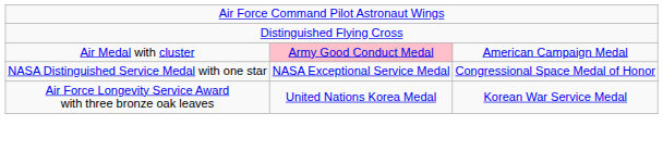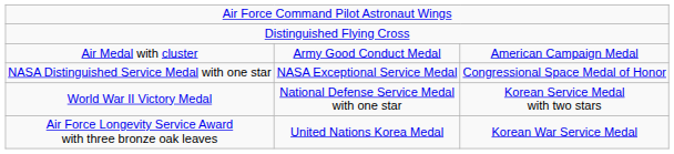 <table class="wikitable" style="margin:1em auto; text-align:center;">
 <tr>
 <td colspan="3"><a href='#'>Air Force Command Pilot Astronaut Wings</a></td>
 </tr>
 <tr>
 <td colspan="3"><a href='#'>Distinguished Flying Cross</a></td>
 </tr>
 <tr align=center>
 <td><a href='#'>Air Medal</a> with <a href='#'>cluster</a></td>
-<td style="background: pink;"><a href='#'>Army Good Conduct Medal</a></td>
+<td><a href='#'>Army Good Conduct Medal</a></td>
 <td><a href='#'>American Campaign Medal</a></td>
 </tr>
 <tr align=center>
 <td><a href='#'>NASA Distinguished Service Medal</a> with one star</td>
 <td><a href='#'>NASA Exceptional Service Medal</a></td>
 <td><a href='#'>Congressional Space Medal of Honor</a></td>
 </tr>
+<tr align=center>
+<td><a href='#'>World War II Victory Medal</a></td>
+<td><a href='#'>National Defense Service Medal</a><br>with one star</td>
+<td><a href='#'>Korean Service Medal</a><br>with two stars</td>
+</tr>
 <tr>
 <td><a href='#'>Air Force Longevity Service Award</a><br>with three bronze oak leaves</td>
 <td><a href='#'>United Nations Korea Medal</a></td>
 <td><a href='#'>Korean War Service Medal</a></td>
 </tr>
 </table>
